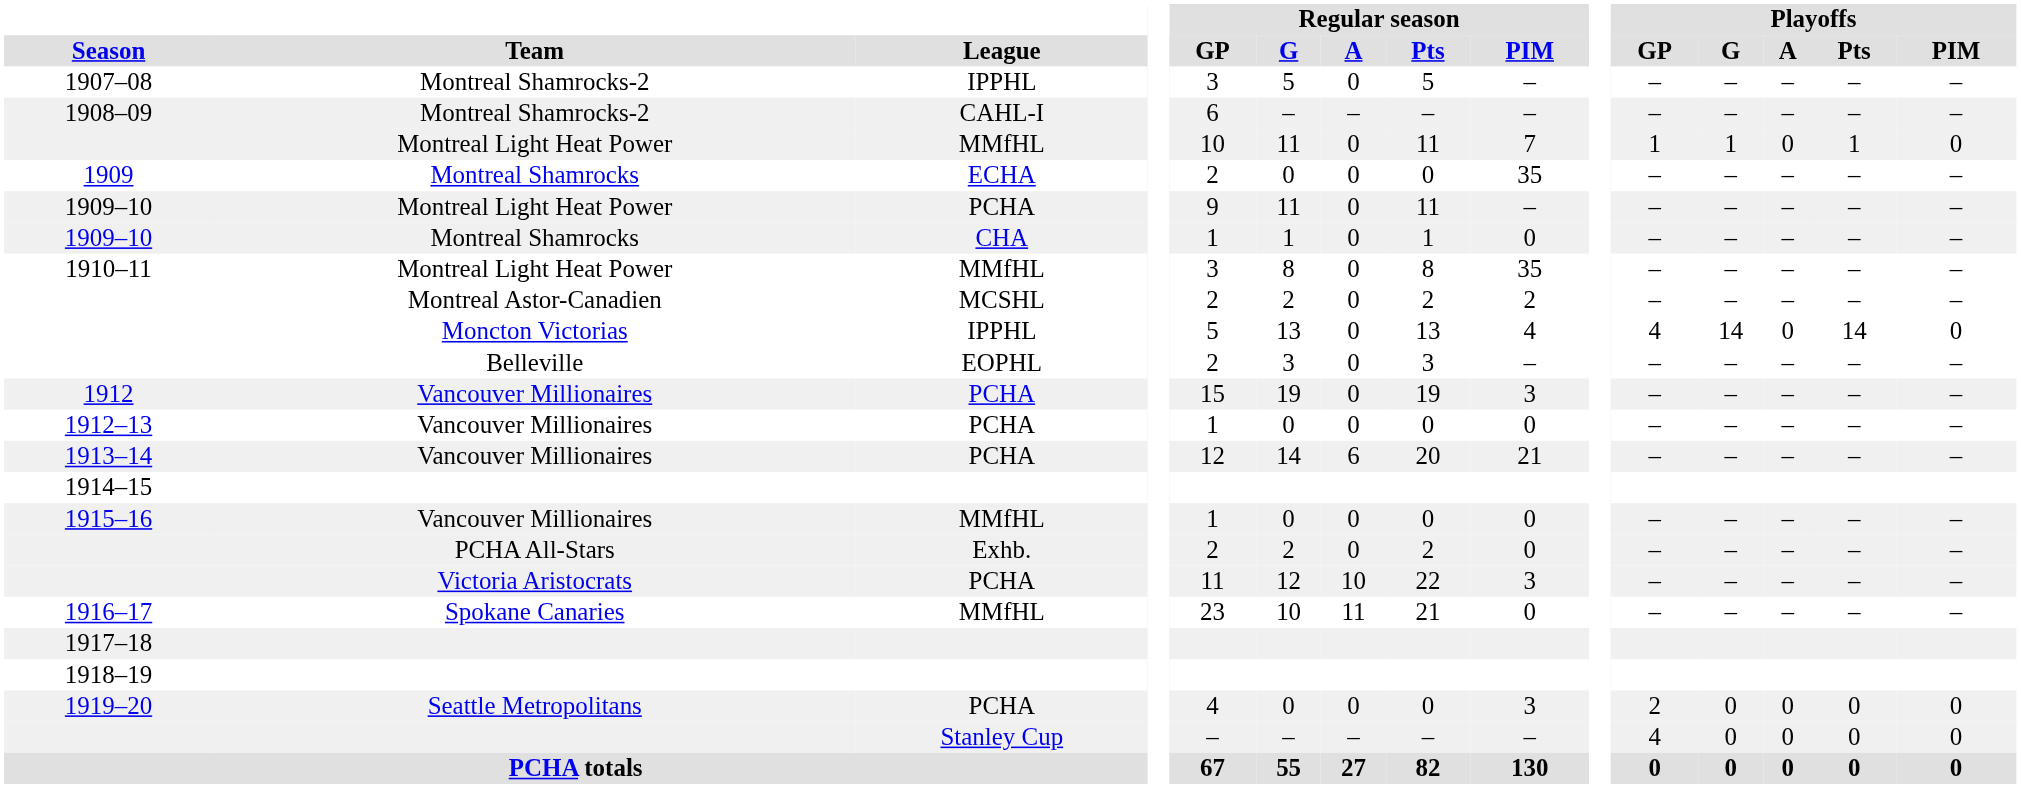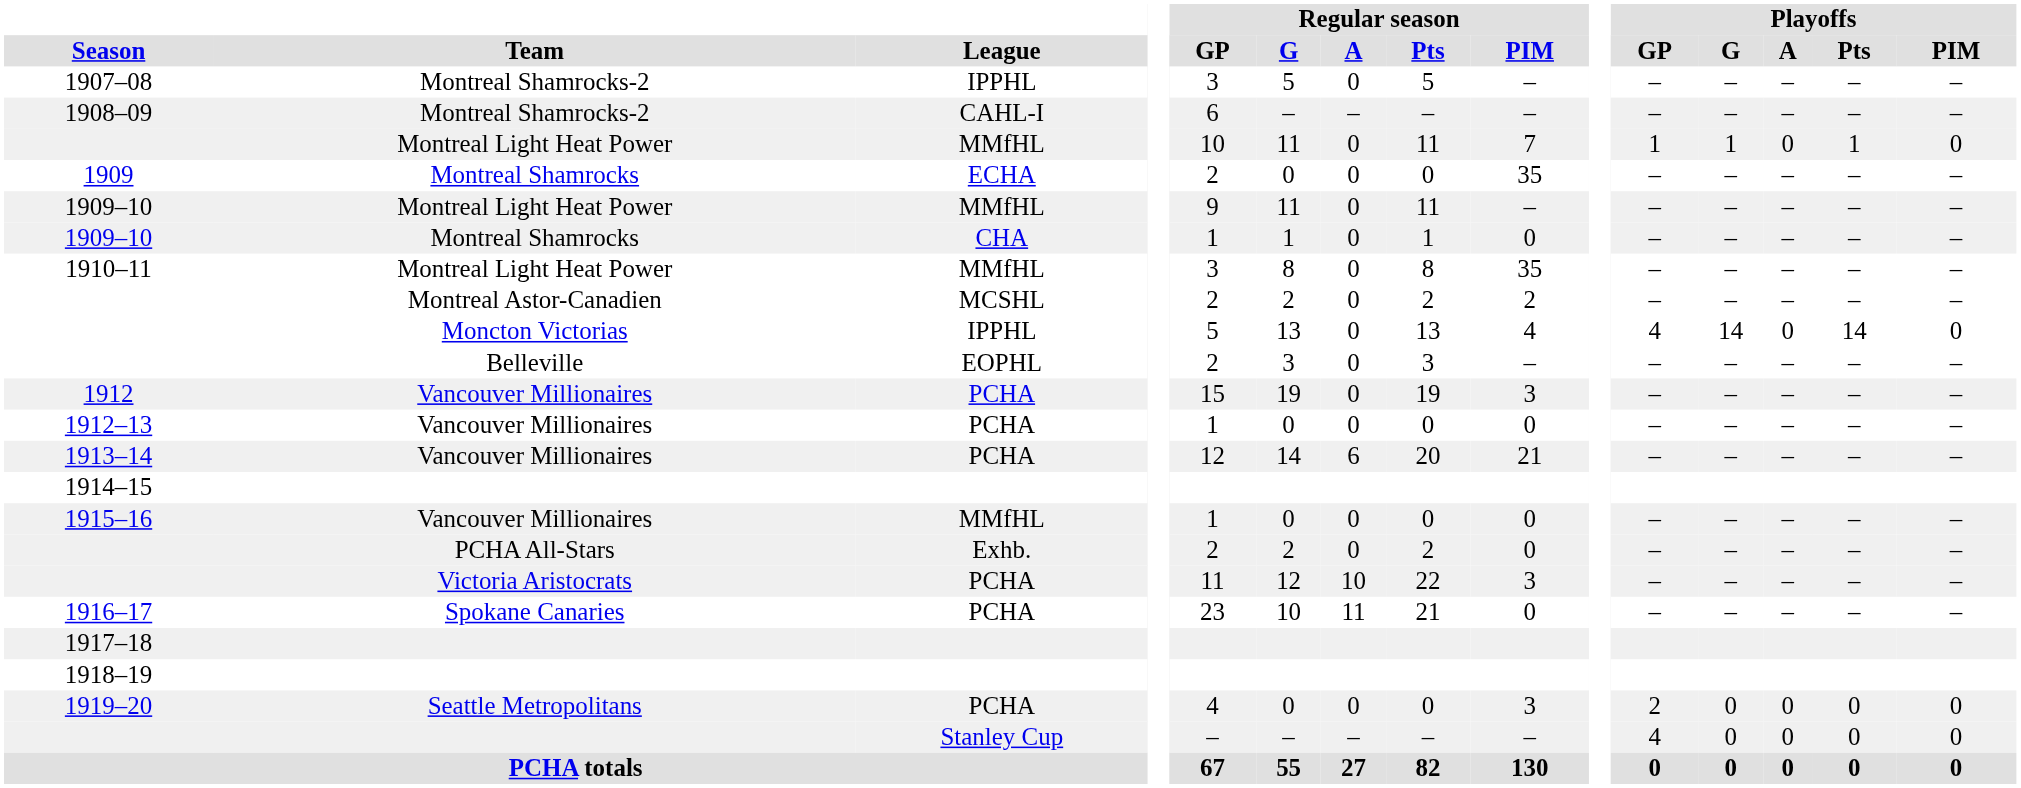 <table BORDER="0" CELLPADDING="1" CELLSPACING="0" width="65%" style="text-align:center">
 <tr bgcolor="#e0e0e0">
 <th colspan="3" bgcolor="#ffffff"> </th>
 <th rowspan="99" bgcolor="#ffffff"> </th>
 <th colspan="5">Regular season</th>
 <th rowspan="99" bgcolor="#ffffff"> </th>
 <th colspan="5">Playoffs</th>
 </tr>
 <tr bgcolor="#e0e0e0">
 <th><a href='#'>Season</a></th>
 <th>Team</th>
 <th>League</th>
 <th>GP</th>
 <th><a href='#'>G</a></th>
 <th><a href='#'>A</a></th>
 <th><a href='#'>Pts</a></th>
 <th><a href='#'>PIM</a></th>
 <th>GP</th>
 <th>G</th>
 <th>A</th>
 <th>Pts</th>
 <th>PIM</th>
 </tr>
 <tr ALIGN="center">
 <td>1907–08</td>
 <td>Montreal Shamrocks-2</td>
 <td>IPPHL</td>
 <td>3</td>
 <td>5</td>
 <td>0</td>
 <td>5</td>
 <td>–</td>
 <td>–</td>
 <td>–</td>
 <td>–</td>
 <td>–</td>
 <td>–</td>
 </tr>
 <tr ALIGN="center" bgcolor="#f0f0f0">
 <td>1908–09</td>
 <td>Montreal Shamrocks-2</td>
 <td>CAHL-I</td>
 <td>6</td>
 <td>–</td>
 <td>–</td>
 <td>–</td>
 <td>–</td>
 <td>–</td>
 <td>–</td>
 <td>–</td>
 <td>–</td>
 <td>–</td>
 </tr>
 <tr ALIGN="center" bgcolor="#f0f0f0">
 <td></td>
 <td>Montreal Light Heat Power</td>
 <td>MMfHL</td>
 <td>10</td>
 <td>11</td>
 <td>0</td>
 <td>11</td>
 <td>7</td>
 <td>1</td>
 <td>1</td>
 <td>0</td>
 <td>1</td>
 <td>0</td>
 </tr>
 <tr ALIGN="center">
 <td><a href='#'>1909</a></td>
 <td><a href='#'>Montreal Shamrocks</a></td>
 <td><a href='#'>ECHA</a></td>
 <td>2</td>
 <td>0</td>
 <td>0</td>
 <td>0</td>
 <td>35</td>
 <td>–</td>
 <td>–</td>
 <td>–</td>
 <td>–</td>
 <td>–</td>
 </tr>
 <tr ALIGN="center" bgcolor="#f0f0f0">
 <td>1909–10</td>
 <td>Montreal Light Heat Power</td>
-<td>PCHA</td>
+<td>MMfHL</td>
 <td>9</td>
 <td>11</td>
 <td>0</td>
 <td>11</td>
 <td>–</td>
 <td>–</td>
 <td>–</td>
 <td>–</td>
 <td>–</td>
 <td>–</td>
 </tr>
 <tr ALIGN="center" bgcolor="#f0f0f0">
 <td><a href='#'>1909–10</a></td>
 <td>Montreal Shamrocks</td>
 <td><a href='#'>CHA</a></td>
 <td>1</td>
 <td>1</td>
 <td>0</td>
 <td>1</td>
 <td>0</td>
 <td>–</td>
 <td>–</td>
 <td>–</td>
 <td>–</td>
 <td>–</td>
 </tr>
 <tr ALIGN="center">
 <td>1910–11</td>
 <td>Montreal Light Heat Power</td>
 <td>MMfHL</td>
 <td>3</td>
 <td>8</td>
 <td>0</td>
 <td>8</td>
 <td>35</td>
 <td>–</td>
 <td>–</td>
 <td>–</td>
 <td>–</td>
 <td>–</td>
 </tr>
 <tr ALIGN="center">
 <td></td>
 <td>Montreal Astor-Canadien</td>
 <td>MCSHL</td>
 <td>2</td>
 <td>2</td>
 <td>0</td>
 <td>2</td>
 <td>2</td>
 <td>–</td>
 <td>–</td>
 <td>–</td>
 <td>–</td>
 <td>–</td>
 </tr>
 <tr ALIGN="center">
 <td></td>
 <td><a href='#'>Moncton Victorias</a></td>
 <td>IPPHL</td>
 <td>5</td>
 <td>13</td>
 <td>0</td>
 <td>13</td>
 <td>4</td>
 <td>4</td>
 <td>14</td>
 <td>0</td>
 <td>14</td>
 <td>0</td>
 </tr>
 <tr ALIGN="center">
 <td></td>
 <td>Belleville</td>
 <td>EOPHL</td>
 <td>2</td>
 <td>3</td>
 <td>0</td>
 <td>3</td>
 <td>–</td>
 <td>–</td>
 <td>–</td>
 <td>–</td>
 <td>–</td>
 <td>–</td>
 </tr>
 <tr ALIGN="center" bgcolor="#f0f0f0">
 <td><a href='#'>1912</a></td>
 <td><a href='#'>Vancouver Millionaires</a></td>
 <td><a href='#'>PCHA</a></td>
 <td>15</td>
 <td>19</td>
 <td>0</td>
 <td>19</td>
 <td>3</td>
 <td>–</td>
 <td>–</td>
 <td>–</td>
 <td>–</td>
 <td>–</td>
 </tr>
 <tr ALIGN="center">
 <td><a href='#'>1912–13</a></td>
 <td>Vancouver Millionaires</td>
 <td>PCHA</td>
 <td>1</td>
 <td>0</td>
 <td>0</td>
 <td>0</td>
 <td>0</td>
 <td>–</td>
 <td>–</td>
 <td>–</td>
 <td>–</td>
 <td>–</td>
 </tr>
 <tr ALIGN="center" bgcolor="#f0f0f0">
 <td><a href='#'>1913–14</a></td>
 <td>Vancouver Millionaires</td>
 <td>PCHA</td>
 <td>12</td>
 <td>14</td>
 <td>6</td>
 <td>20</td>
 <td>21</td>
 <td>–</td>
 <td>–</td>
 <td>–</td>
 <td>–</td>
 <td>–</td>
 </tr>
 <tr ALIGN="center">
 <td>1914–15</td>
 <td></td>
 <td></td>
 <td></td>
 <td></td>
 <td></td>
 <td></td>
 <td></td>
 <td></td>
 <td></td>
 <td></td>
 <td></td>
 <td></td>
 </tr>
 <tr ALIGN="center" bgcolor="#f0f0f0">
 <td><a href='#'>1915–16</a></td>
 <td>Vancouver Millionaires</td>
 <td>MMfHL</td>
 <td>1</td>
 <td>0</td>
 <td>0</td>
 <td>0</td>
 <td>0</td>
 <td>–</td>
 <td>–</td>
 <td>–</td>
 <td>–</td>
 <td>–</td>
 </tr>
 <tr ALIGN="center" bgcolor="#f0f0f0">
 <td></td>
 <td>PCHA All-Stars</td>
 <td>Exhb.</td>
 <td>2</td>
 <td>2</td>
 <td>0</td>
 <td>2</td>
 <td>0</td>
 <td>–</td>
 <td>–</td>
 <td>–</td>
 <td>–</td>
 <td>–</td>
 </tr>
 <tr ALIGN="center" bgcolor="#f0f0f0">
 <td></td>
 <td><a href='#'>Victoria Aristocrats</a></td>
 <td>PCHA</td>
 <td>11</td>
 <td>12</td>
 <td>10</td>
 <td>22</td>
 <td>3</td>
 <td>–</td>
 <td>–</td>
 <td>–</td>
 <td>–</td>
 <td>–</td>
 </tr>
 <tr ALIGN="center">
 <td><a href='#'>1916–17</a></td>
 <td><a href='#'>Spokane Canaries</a></td>
-<td>MMfHL</td>
+<td>PCHA</td>
 <td>23</td>
 <td>10</td>
 <td>11</td>
 <td>21</td>
 <td>0</td>
 <td>–</td>
 <td>–</td>
 <td>–</td>
 <td>–</td>
 <td>–</td>
 </tr>
 <tr ALIGN="center" bgcolor="#f0f0f0">
 <td>1917–18</td>
 <td></td>
 <td></td>
 <td></td>
 <td></td>
 <td></td>
 <td></td>
 <td></td>
 <td></td>
 <td></td>
 <td></td>
 <td></td>
 <td></td>
 </tr>
 <tr ALIGN="center">
 <td>1918–19</td>
 <td></td>
 <td></td>
 <td></td>
 <td></td>
 <td></td>
 <td></td>
 <td></td>
 <td></td>
 <td></td>
 <td></td>
 <td></td>
 <td></td>
 </tr>
 <tr ALIGN="center" bgcolor="#f0f0f0">
 <td><a href='#'>1919–20</a></td>
 <td><a href='#'>Seattle Metropolitans</a></td>
 <td>PCHA</td>
 <td>4</td>
 <td>0</td>
 <td>0</td>
 <td>0</td>
 <td>3</td>
 <td>2</td>
 <td>0</td>
 <td>0</td>
 <td>0</td>
 <td>0</td>
 </tr>
 <tr ALIGN="center" bgcolor="#f0f0f0">
 <td></td>
 <td></td>
 <td><a href='#'>Stanley Cup</a></td>
 <td>–</td>
 <td>–</td>
 <td>–</td>
 <td>–</td>
 <td>–</td>
 <td>4</td>
 <td>0</td>
 <td>0</td>
 <td>0</td>
 <td>0</td>
 </tr>
 <tr ALIGN="center" bgcolor="#e0e0e0">
 <th colspan="3" align="center"><a href='#'>PCHA</a> totals</th>
 <th>67</th>
 <th>55</th>
 <th>27</th>
 <th>82</th>
 <th>130</th>
 <th>0</th>
 <th>0</th>
 <th>0</th>
 <th>0</th>
 <th>0</th>
 </tr>
 </table>
